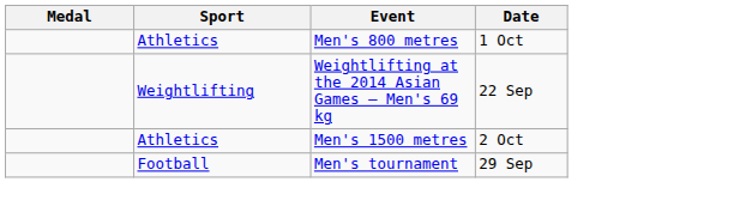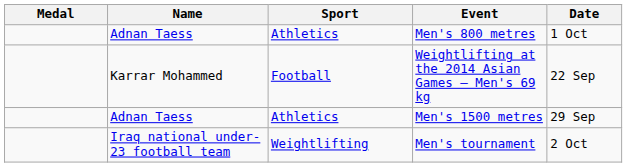 <table class="wikitable sortable" style="font-size:95%">
 <tr>
 <th width=100>Medal</th>
+<th width=160>Name</th>
 <th width=140>Sport</th>
 <th width=130>Event</th>
 <th align="centre" width=70>Date</th>
 </tr>
 <tr>
 <td></td>
+<td><a href='#'>Adnan Taess</a></td>
 <td><a href='#'>Athletics</a></td>
 <td><a href='#'>Men's 800 metres</a></td>
 <td>1 Oct</td>
 </tr>
 <tr>
 <td></td>
-<td><a href='#'>Weightlifting</a></td>
+<td>Karrar Mohammed</td>
+<td><a href='#'>Football</a></td>
 <td><a href='#'>Weightlifting at the 2014 Asian Games – Men's 69 kg</a></td>
 <td>22 Sep</td>
 </tr>
 <tr>
 <td></td>
+<td><a href='#'>Adnan Taess</a></td>
 <td><a href='#'>Athletics</a></td>
 <td><a href='#'>Men's 1500 metres</a></td>
-<td>2 Oct</td>
+<td>29 Sep</td>
 </tr>
 <tr>
 <td></td>
-<td><a href='#'>Football</a></td>
+<td><a href='#'>Iraq national under-23 football team</a><br></td>
+<td><a href='#'>Weightlifting</a></td>
 <td><a href='#'>Men's tournament</a></td>
-<td>29 Sep</td>
+<td>2 Oct</td>
 </tr>
 </table>
